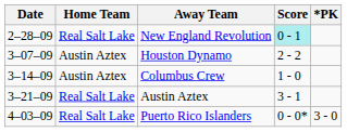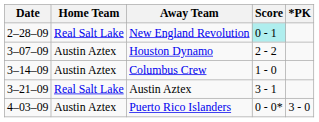 <table class="wikitable" border="1">
 <tr>
 <th><strong>Date</strong></th>
 <th><strong>Home Team</strong></th>
 <th><strong>Away Team</strong></th>
 <th><strong>Score</strong></th>
 <th><strong>*PK</strong></th>
 </tr>
 <tr>
 <td>2–28–09</td>
 <td><a href='#'>Real Salt Lake</a></td>
 <td><a href='#'>New England Revolution</a></td>
 <td style="background: paleturquoise;">0 - 1</td>
 <td></td>
 </tr>
 <tr>
 <td>3–07–09</td>
 <td>Austin Aztex</td>
 <td><a href='#'>Houston Dynamo</a></td>
 <td>2 - 2</td>
 <td></td>
 </tr>
 <tr>
 <td>3–14–09</td>
 <td>Austin Aztex</td>
 <td><a href='#'>Columbus Crew</a></td>
 <td>1 - 0</td>
 <td></td>
 </tr>
 <tr>
 <td>3–21–09</td>
 <td><a href='#'>Real Salt Lake</a></td>
 <td>Austin Aztex</td>
 <td>3 - 1</td>
 <td></td>
 </tr>
 <tr>
 <td>4–03–09</td>
-<td><a href='#'>Real Salt Lake</a></td>
+<td>Austin Aztex</td>
 <td><a href='#'>Puerto Rico Islanders</a></td>
 <td>0 - 0*</td>
 <td>3 - 0</td>
 </tr>
 </table>
